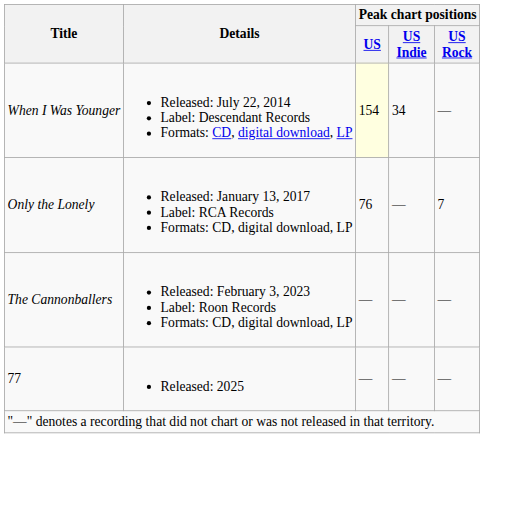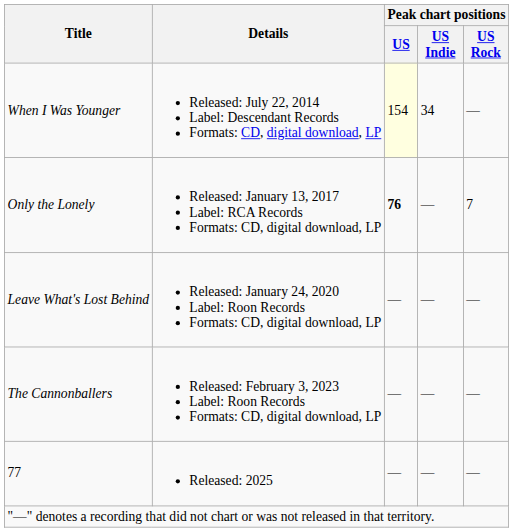 <table class="wikitable">
 <tr>
 <th rowspan="2">Title</th>
 <th rowspan="2">Details</th>
 <th colspan="3">Peak chart positions</th>
 </tr>
 <tr>
 <th><a href='#'>US</a><br></th>
 <th><a href='#'>US</a><br><a href='#'>Indie</a><br></th>
 <th><a href='#'>US</a><br><a href='#'>Rock</a><br></th>
 </tr>
 <tr>
 <td><em>When I Was Younger</em></td>
 <td><br><ul><li>Released: July 22, 2014</li><li>Label: Descendant Records</li><li>Formats: <a href='#'>CD</a>, <a href='#'>digital download</a>, <a href='#'>LP</a></li></ul></td>
 <td style="background: lightyellow;">154</td>
 <td>34</td>
 <td>—</td>
 </tr>
 <tr>
 <td><em>Only the Lonely</em></td>
 <td><br><ul><li>Released: January 13, 2017</li><li>Label: RCA Records</li><li>Formats: CD, digital download, LP</li></ul></td>
-<td>76</td>
+<td><strong>76</strong></td>
 <td>—</td>
 <td>7</td>
+</tr>
+<tr>
+<td><em>Leave What's Lost Behind</em></td>
+<td><br><ul><li>Released: January 24, 2020</li><li>Label: Roon Records</li><li>Formats: CD, digital download, LP</li></ul></td>
+<td>—</td>
+<td>—</td>
+<td>—</td>
 </tr>
 <tr>
 <td><em>The Cannonballers</em></td>
 <td><br><ul><li>Released: February 3, 2023</li><li>Label: Roon Records</li><li>Formats: CD, digital download, LP</li></ul></td>
 <td>—</td>
 <td>—</td>
 <td>—</td>
 </tr>
 <tr>
 <td>77</td>
 <td><br><ul><li>Released: 2025</li></ul></td>
 <td>—</td>
 <td>—</td>
 <td>—</td>
 </tr>
 <tr>
 <td colspan="5">"—" denotes a recording that did not chart or was not released in that territory.</td>
 </tr>
 </table>
